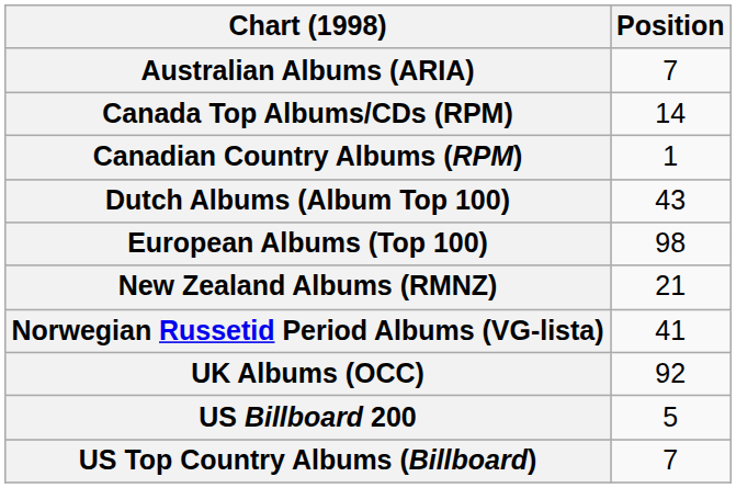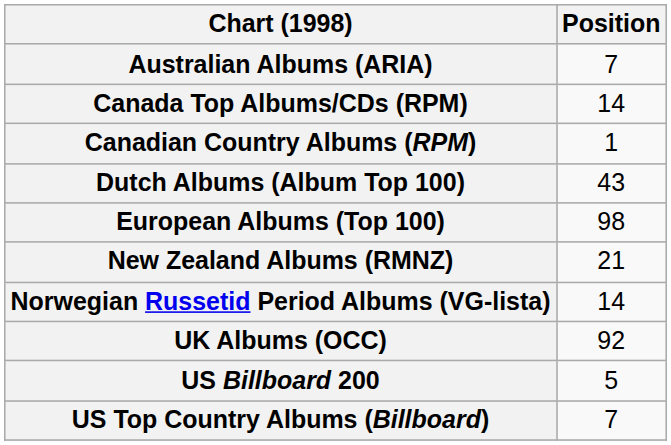 <table class="wikitable sortable plainrowheaders" style="text-align:center;">
 <tr>
 <th scope="col">Chart (1998)</th>
 <th scope="col">Position</th>
 </tr>
 <tr>
 <th scope="row">Australian Albums (ARIA)</th>
 <td>7</td>
 </tr>
 <tr>
 <th scope="row">Canada Top Albums/CDs (RPM)</th>
 <td>14</td>
 </tr>
 <tr>
 <th scope="row">Canadian Country Albums (<em>RPM</em>)</th>
 <td>1</td>
 </tr>
 <tr>
 <th scope="row">Dutch Albums (Album Top 100)</th>
 <td>43</td>
 </tr>
 <tr>
 <th scope="row">European Albums (Top 100)</th>
 <td>98</td>
 </tr>
 <tr>
 <th scope="row">New Zealand Albums (RMNZ)</th>
 <td>21</td>
 </tr>
 <tr>
 <th scope="row">Norwegian <a href='#'>Russetid</a> Period Albums (VG-lista)</th>
-<td>41</td>
+<td>14</td>
 </tr>
 <tr>
 <th scope="row">UK Albums (OCC)</th>
 <td>92</td>
 </tr>
 <tr>
 <th scope="row">US <em>Billboard</em> 200</th>
 <td>5</td>
 </tr>
 <tr>
 <th scope="row">US Top Country Albums (<em>Billboard</em>)</th>
 <td>7</td>
 </tr>
 </table>
